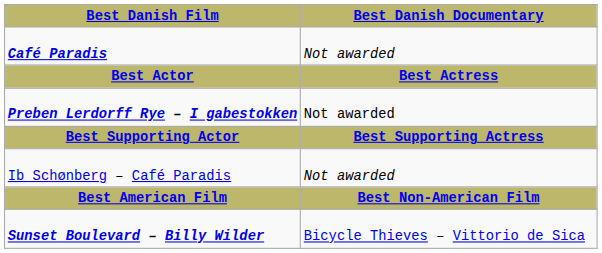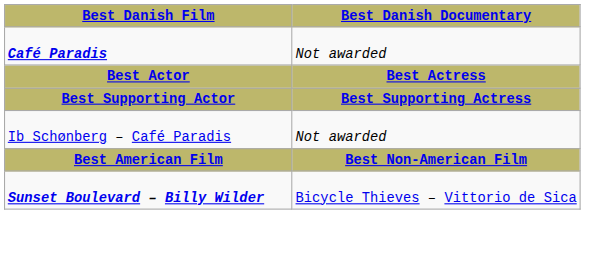 <table class="wikitable">
 <tr>
 <th style="background:#BDB76B; width: 50%"><a href='#'>Best Danish Film</a></th>
 <th style="background:#BDB76B; width: 50%"><a href='#'>Best Danish Documentary</a></th>
 </tr>
 <tr>
 <td valign="top"><br><strong><em><a href='#'>Café Paradis</a></em></strong></td>
 <td valign="top"><br><em>Not awarded</em></td>
 </tr>
 <tr>
 <th style="background:#BDB76B;"><a href='#'>Best Actor</a></th>
 <th style="background:#BDB76B;"><a href='#'>Best Actress</a></th>
-</tr>
-<tr>
-<td valign="top"><br><strong><em><a href='#'>Preben Lerdorff Rye</a><em> – <a href='#'>I gabestokken</a><strong></td>
-<td valign="top"><br></em>Not awarded<em></td>
 </tr>
 <tr>
 <th style="background:#BDB76B;"><a href='#'>Best Supporting Actor</a></th>
 <th style="background:#BDB76B;"><a href='#'>Best Supporting Actress</a></th>
 </tr>
 <tr>
 <td valign="top"><br></em></strong><a href='#'>Ib Schønberg</a></em> – <a href='#'>Café Paradis</a></strong></td>
 <td valign="top"><br><em>Not awarded</em></td>
 </tr>
 <tr>
 <th style="background:#BDB76B;"><a href='#'>Best American Film</a></th>
 <th style="background:#BDB76B;"><a href='#'>Best Non-American Film</a></th>
 </tr>
 <tr>
 <td valign="top"><br><strong><em><a href='#'>Sunset Boulevard</a><em> – <a href='#'>Billy Wilder</a><strong></td>
 <td valign="top"><br></em></strong><a href='#'>Bicycle Thieves</a></em> – <a href='#'>Vittorio de Sica</a></strong></td>
 </tr>
 </table>
